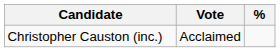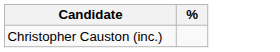 <table class="wikitable">
 <tr>
 <th bgcolor="#DDDDFF" width="200px">Candidate</th>
-<th bgcolor="#DDDDFF" width="50px">Vote</th>
 <th bgcolor="#DDDDFF" width="30px">%</th>
 </tr>
 <tr>
 <td>Christopher Causton (inc.)</td>
-<td>Acclaimed</td>
 <td></td>
 </tr>
 </table>
